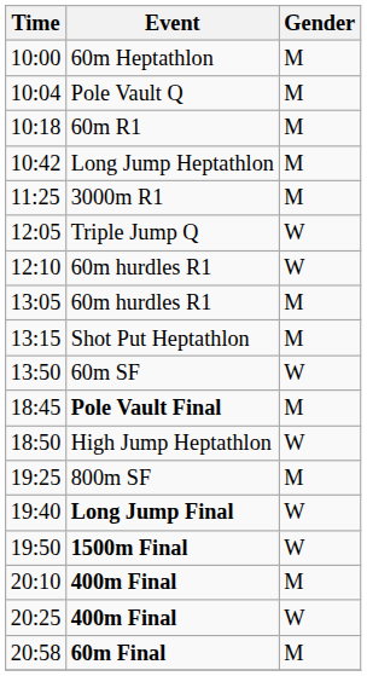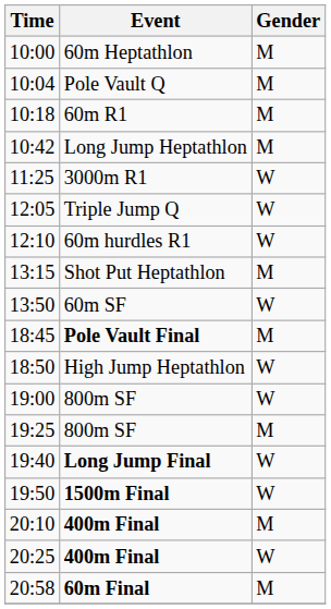 <table class="wikitable sortable">
 <tr>
 <th>Time</th>
 <th>Event</th>
 <th>Gender</th>
 </tr>
 <tr>
 <td>10:00</td>
 <td>60m Heptathlon</td>
 <td>M</td>
 </tr>
 <tr>
 <td>10:04</td>
 <td>Pole Vault Q</td>
 <td>M</td>
 </tr>
 <tr>
 <td>10:18</td>
 <td>60m R1</td>
 <td>M</td>
 </tr>
 <tr>
 <td>10:42</td>
 <td>Long Jump Heptathlon</td>
 <td>M</td>
 </tr>
 <tr>
 <td>11:25</td>
 <td>3000m R1</td>
-<td>M</td>
+<td>W</td>
 </tr>
 <tr>
 <td>12:05</td>
 <td>Triple Jump Q</td>
 <td>W</td>
 </tr>
 <tr>
 <td>12:10</td>
 <td>60m hurdles R1</td>
 <td>W</td>
-</tr>
-<tr>
-<td>13:05</td>
-<td>60m hurdles R1</td>
-<td>M</td>
 </tr>
 <tr>
 <td>13:15</td>
 <td>Shot Put Heptathlon</td>
 <td>M</td>
 </tr>
 <tr>
 <td>13:50</td>
 <td>60m SF</td>
 <td>W</td>
 </tr>
 <tr>
 <td>18:45</td>
 <td><strong>Pole Vault Final</strong></td>
 <td>M</td>
 </tr>
 <tr>
 <td>18:50</td>
 <td>High Jump Heptathlon</td>
+<td>W</td>
+</tr>
+<tr>
+<td>19:00</td>
+<td>800m SF</td>
 <td>W</td>
 </tr>
 <tr>
 <td>19:25</td>
 <td>800m SF</td>
 <td>M</td>
 </tr>
 <tr>
 <td>19:40</td>
 <td><strong>Long Jump Final</strong></td>
 <td>W</td>
 </tr>
 <tr>
 <td>19:50</td>
 <td><strong>1500m Final</strong></td>
 <td>W</td>
 </tr>
 <tr>
 <td>20:10</td>
 <td><strong>400m Final</strong></td>
 <td>M</td>
 </tr>
 <tr>
 <td>20:25</td>
 <td><strong>400m Final</strong></td>
 <td>W</td>
 </tr>
 <tr>
 <td>20:58</td>
 <td><strong>60m Final</strong></td>
 <td>M</td>
 </tr>
 <tr>
 </tr>
 </table>
